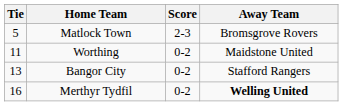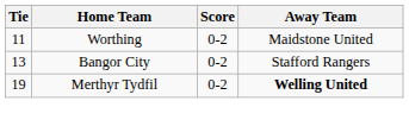 <table class="wikitable" style="text-align:center;">
 <tr>
 <th width=20>Tie</th>
 <th width=175>Home Team</th>
 <th width=20>Score</th>
 <th width=175>Away Team</th>
-</tr>
-<tr>
-<td>5</td>
-<td>Matlock Town</td>
-<td>2-3</td>
-<td>Bromsgrove Rovers</td>
 </tr>
 <tr>
 <td>11</td>
 <td>Worthing</td>
 <td>0-2</td>
 <td>Maidstone United</td>
 </tr>
 <tr>
 <td>13</td>
 <td>Bangor City</td>
 <td>0-2</td>
 <td>Stafford Rangers</td>
 </tr>
 <tr>
-<td>16</td>
+<td>19</td>
 <td>Merthyr Tydfil</td>
 <td>0-2</td>
 <td><strong>Welling United</strong></td>
 </tr>
 </table>
